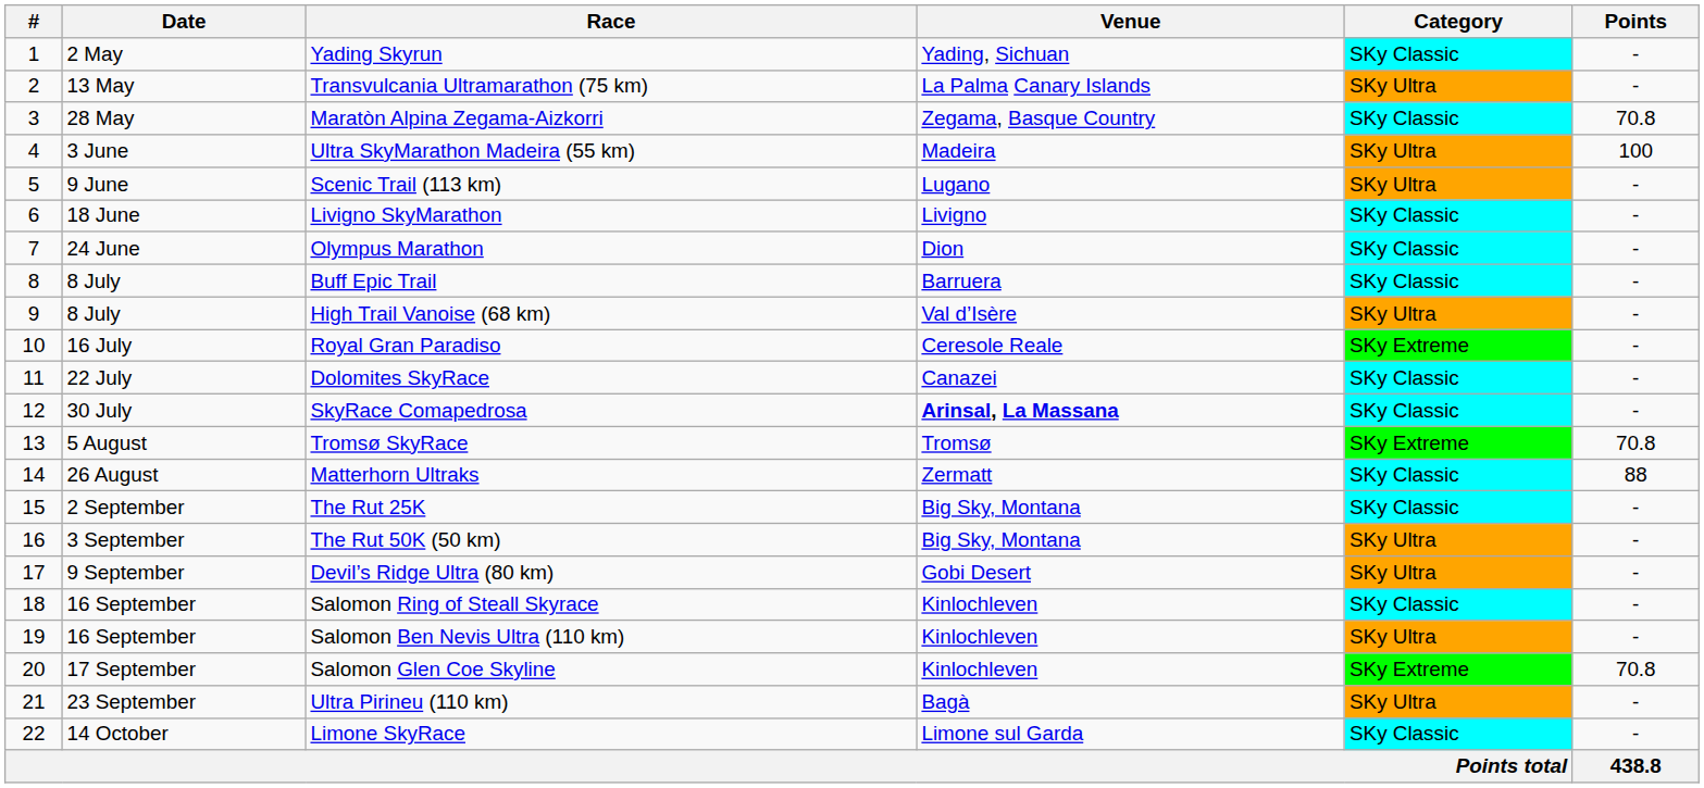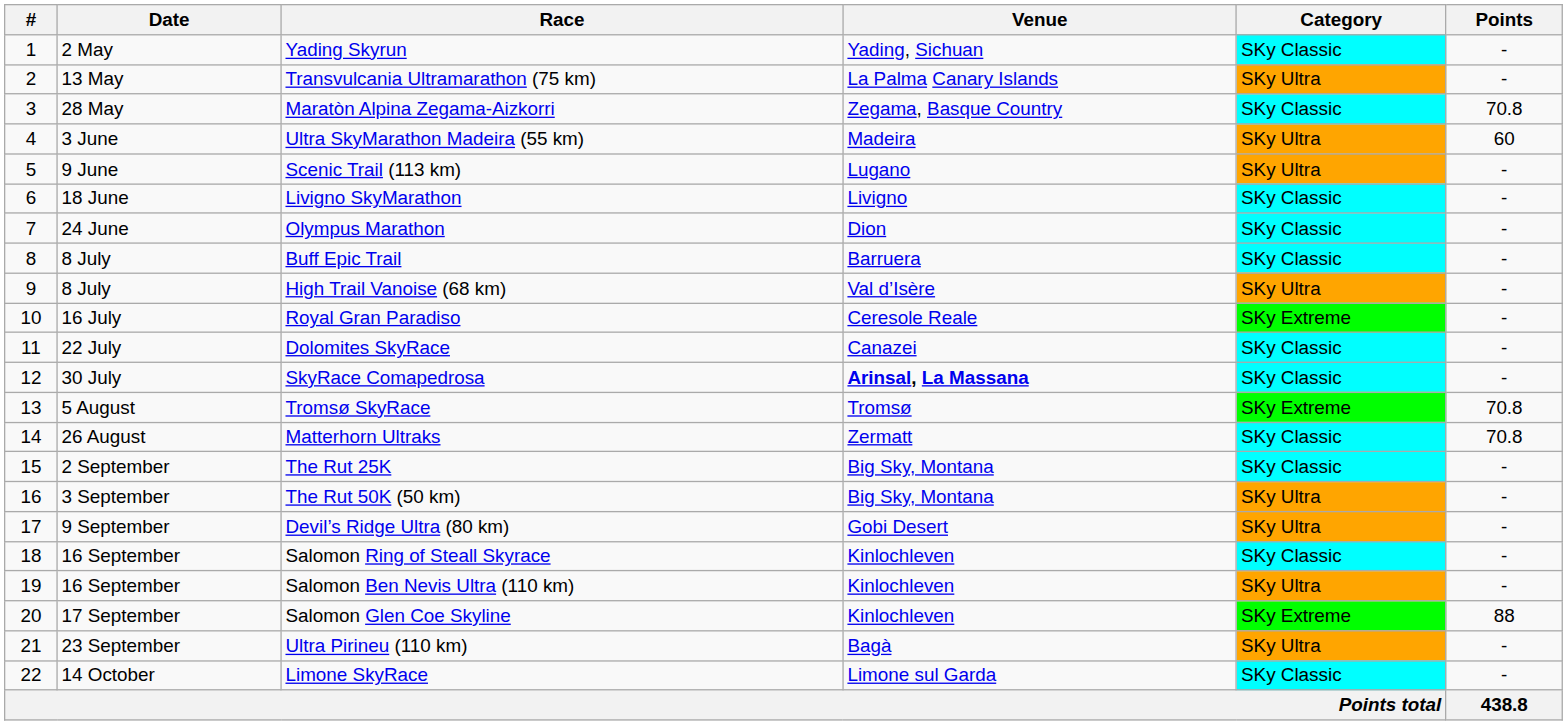 <table class="wikitable" width=60% style="font-size:90%; text-align:left;">
 <tr>
 <th>#</th>
 <th>Date</th>
 <th>Race</th>
 <th>Venue</th>
 <th>Category</th>
 <th>Points</th>
 </tr>
 <tr>
 <td align=center>1</td>
 <td>2 May</td>
 <td><a href='#'>Yading Skyrun</a></td>
 <td> <a href='#'>Yading</a>, <a href='#'>Sichuan</a></td>
 <td bgcolor=aqua>SKy Classic</td>
 <td align=center>-</td>
 </tr>
 <tr>
 <td align=center>2</td>
 <td>13 May</td>
 <td><a href='#'>Transvulcania Ultramarathon</a> (75 km)</td>
 <td> <a href='#'>La Palma</a> <a href='#'>Canary Islands</a></td>
 <td bgcolor=orange>SKy Ultra</td>
 <td align=center>-</td>
 </tr>
 <tr>
 <td align=center>3</td>
 <td>28 May</td>
 <td><a href='#'>Maratòn Alpina Zegama-Aizkorri</a></td>
 <td> <a href='#'>Zegama</a>, <a href='#'>Basque Country</a></td>
 <td bgcolor=aqua>SKy Classic</td>
 <td align=center>70.8</td>
 </tr>
 <tr>
 <td align=center>4</td>
 <td>3 June</td>
 <td><a href='#'>Ultra SkyMarathon Madeira</a> (55 km)</td>
 <td> <a href='#'>Madeira</a></td>
 <td bgcolor=orange>SKy Ultra</td>
-<td align=center>100</td>
+<td align=center>60</td>
 </tr>
 <tr>
 <td align=center>5</td>
 <td>9 June</td>
 <td><a href='#'>Scenic Trail</a> (113 km)</td>
 <td> <a href='#'>Lugano</a></td>
 <td bgcolor=orange>SKy Ultra</td>
 <td align=center>-</td>
 </tr>
 <tr>
 <td align=center>6</td>
 <td>18 June</td>
 <td><a href='#'>Livigno SkyMarathon</a></td>
 <td> <a href='#'>Livigno</a></td>
 <td bgcolor=aqua>SKy Classic</td>
 <td align=center>-</td>
 </tr>
 <tr>
 <td align=center>7</td>
 <td>24 June</td>
 <td><a href='#'>Olympus Marathon</a></td>
 <td> <a href='#'>Dion</a></td>
 <td bgcolor=aqua>SKy Classic</td>
 <td align=center>-</td>
 </tr>
 <tr>
 <td align=center>8</td>
 <td>8 July</td>
 <td><a href='#'>Buff Epic Trail</a></td>
 <td> <a href='#'>Barruera</a></td>
 <td bgcolor=aqua>SKy Classic</td>
 <td align=center>-</td>
 </tr>
 <tr>
 <td align=center>9</td>
 <td>8 July</td>
 <td><a href='#'>High Trail Vanoise</a> (68 km)</td>
 <td> <a href='#'>Val d’Isère</a></td>
 <td bgcolor=orange>SKy Ultra</td>
 <td align=center>-</td>
 </tr>
 <tr>
 <td align=center>10</td>
 <td>16 July</td>
 <td><a href='#'>Royal Gran Paradiso</a></td>
 <td> <a href='#'>Ceresole Reale</a></td>
 <td bgcolor=lime>SKy Extreme</td>
 <td align=center>-</td>
 </tr>
 <tr>
 <td align=center>11</td>
 <td>22 July</td>
 <td><a href='#'>Dolomites SkyRace</a></td>
 <td> <a href='#'>Canazei</a></td>
 <td bgcolor=aqua>SKy Classic</td>
 <td align=center>-</td>
 </tr>
 <tr>
 <td align=center>12</td>
 <td>30 July</td>
 <td><a href='#'>SkyRace Comapedrosa</a></td>
 <td><strong> <a href='#'>Arinsal</a>, <a href='#'>La Massana</a></strong></td>
 <td bgcolor=aqua>SKy Classic</td>
 <td align=center>-</td>
 </tr>
 <tr>
 <td align=center>13</td>
 <td>5 August</td>
 <td><a href='#'>Tromsø SkyRace</a></td>
 <td> <a href='#'>Tromsø</a></td>
 <td bgcolor=lime>SKy Extreme</td>
 <td align=center>70.8</td>
 </tr>
 <tr>
 <td align=center>14</td>
 <td>26 August</td>
 <td><a href='#'>Matterhorn Ultraks</a></td>
 <td> <a href='#'>Zermatt</a></td>
 <td bgcolor=aqua>SKy Classic</td>
-<td align=center>88</td>
+<td align=center>70.8</td>
 </tr>
 <tr>
 <td align=center>15</td>
 <td>2 September</td>
 <td><a href='#'>The Rut 25K</a></td>
 <td> <a href='#'>Big Sky, Montana</a></td>
 <td bgcolor=aqua>SKy Classic</td>
 <td align=center>-</td>
 </tr>
 <tr>
 <td align=center>16</td>
 <td>3 September</td>
 <td><a href='#'>The Rut 50K</a> (50 km)</td>
 <td> <a href='#'>Big Sky, Montana</a></td>
 <td bgcolor=orange>SKy Ultra</td>
 <td align=center>-</td>
 </tr>
 <tr>
 <td align=center>17</td>
 <td>9 September</td>
 <td><a href='#'>Devil’s Ridge Ultra</a> (80 km)</td>
 <td> <a href='#'>Gobi Desert</a></td>
 <td bgcolor=orange>SKy Ultra</td>
 <td align=center>-</td>
 </tr>
 <tr>
 <td align=center>18</td>
 <td>16 September</td>
 <td>Salomon <a href='#'>Ring of Steall Skyrace</a></td>
 <td> <a href='#'>Kinlochleven</a></td>
 <td bgcolor=aqua>SKy Classic</td>
 <td align=center>-</td>
 </tr>
 <tr>
 <td align=center>19</td>
 <td>16 September</td>
 <td>Salomon <a href='#'>Ben Nevis Ultra</a> (110 km)</td>
 <td> <a href='#'>Kinlochleven</a></td>
 <td bgcolor=orange>SKy Ultra</td>
 <td align=center>-</td>
 </tr>
 <tr>
 <td align=center>20</td>
 <td>17 September</td>
 <td>Salomon <a href='#'>Glen Coe Skyline</a></td>
 <td> <a href='#'>Kinlochleven</a></td>
 <td bgcolor=lime>SKy Extreme</td>
-<td align=center>70.8</td>
+<td align=center>88</td>
 </tr>
 <tr>
 <td align=center>21</td>
 <td>23 September</td>
 <td><a href='#'>Ultra Pirineu</a> (110 km)</td>
 <td> <a href='#'>Bagà</a></td>
 <td bgcolor=orange>SKy Ultra</td>
 <td align=center>-</td>
 </tr>
 <tr>
 <td align=center>22</td>
 <td>14 October</td>
 <td><a href='#'>Limone SkyRace</a></td>
 <td> <a href='#'>Limone sul Garda</a></td>
 <td bgcolor=aqua>SKy Classic</td>
 <td align=center>-</td>
 </tr>
 <tr>
 <th style=text-align:right colspan=5><em>Points total</em></th>
 <th align=center>438.8</th>
 </tr>
 </table>
